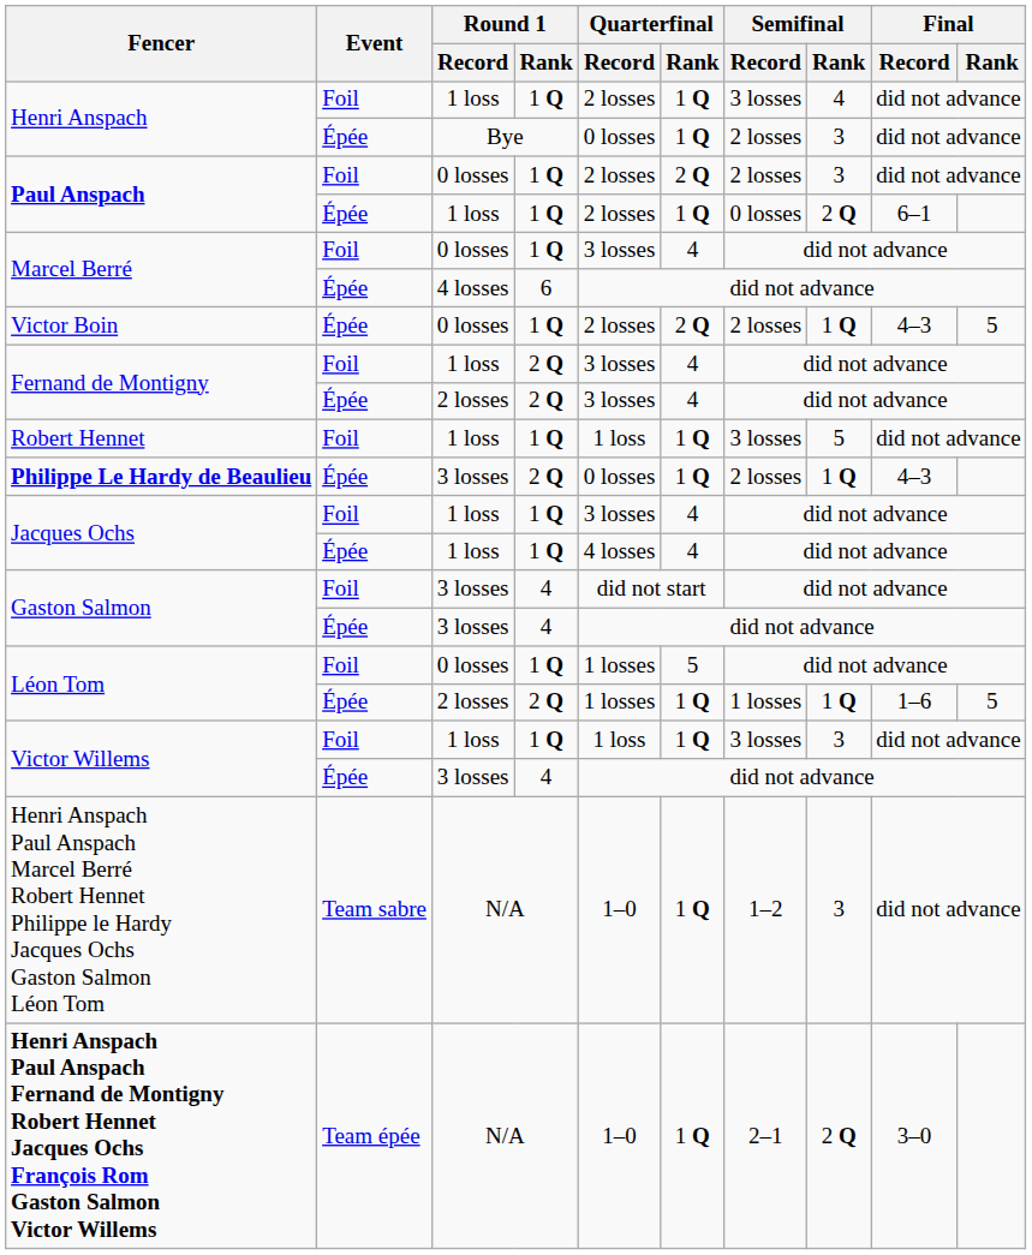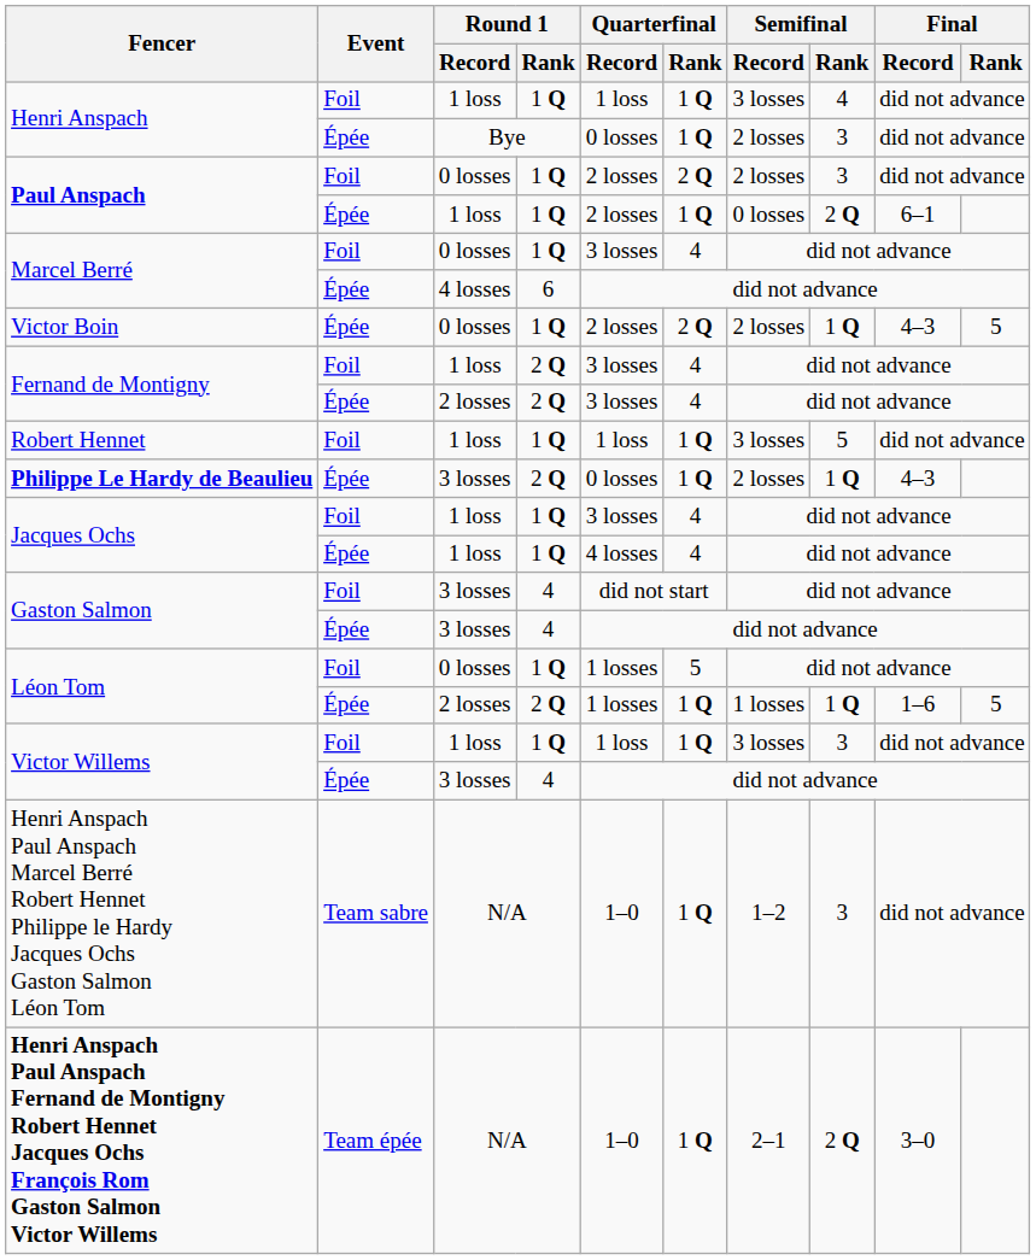 <table class=wikitable style="font-size:90%">
 <tr>
 <th rowspan="2">Fencer</th>
 <th rowspan="2">Event</th>
 <th colspan="2">Round 1</th>
 <th colspan="2">Quarterfinal</th>
 <th colspan="2">Semifinal</th>
 <th colspan="2">Final</th>
 </tr>
 <tr>
 <th>Record</th>
 <th>Rank</th>
 <th>Record</th>
 <th>Rank</th>
 <th>Record</th>
 <th>Rank</th>
 <th>Record</th>
 <th>Rank</th>
 </tr>
 <tr>
 <td rowspan=2><a href='#'>Henri Anspach</a></td>
 <td><a href='#'>Foil</a></td>
 <td align=center>1 loss</td>
 <td align=center>1 <strong>Q</strong></td>
-<td align=center>2 losses</td>
+<td align=center>1 loss</td>
 <td align=center>1 <strong>Q</strong></td>
 <td align=center>3 losses</td>
 <td align=center>4</td>
 <td align=center colspan=2>did not advance</td>
 </tr>
 <tr>
 <td><a href='#'>Épée</a></td>
 <td align=center colspan=2>Bye</td>
 <td align=center>0 losses</td>
 <td align=center>1 <strong>Q</strong></td>
 <td align=center>2 losses</td>
 <td align=center>3</td>
 <td align=center colspan=2>did not advance</td>
 </tr>
 <tr>
 <td rowspan=2><strong><a href='#'>Paul Anspach</a></strong></td>
 <td><a href='#'>Foil</a></td>
 <td align=center>0 losses</td>
 <td align=center>1 <strong>Q</strong></td>
 <td align=center>2 losses</td>
 <td align=center>2 <strong>Q</strong></td>
 <td align=center>2 losses</td>
 <td align=center>3</td>
 <td align=center colspan=2>did not advance</td>
 </tr>
 <tr>
 <td><a href='#'>Épée</a></td>
 <td align=center>1 loss</td>
 <td align=center>1 <strong>Q</strong></td>
 <td align=center>2 losses</td>
 <td align=center>1 <strong>Q</strong></td>
 <td align=center>0 losses</td>
 <td align=center>2 <strong>Q</strong></td>
 <td align=center>6–1</td>
 <td align=center></td>
 </tr>
 <tr>
 <td rowspan=2><a href='#'>Marcel Berré</a></td>
 <td><a href='#'>Foil</a></td>
 <td align=center>0 losses</td>
 <td align=center>1 <strong>Q</strong></td>
 <td align=center>3 losses</td>
 <td align=center>4</td>
 <td align=center colspan=4>did not advance</td>
 </tr>
 <tr>
 <td><a href='#'>Épée</a></td>
 <td align=center>4 losses</td>
 <td align=center>6</td>
 <td align=center colspan=6>did not advance</td>
 </tr>
 <tr>
 <td><a href='#'>Victor Boin</a></td>
 <td><a href='#'>Épée</a></td>
 <td align=center>0 losses</td>
 <td align=center>1 <strong>Q</strong></td>
 <td align=center>2 losses</td>
 <td align=center>2 <strong>Q</strong></td>
 <td align=center>2 losses</td>
 <td align=center>1 <strong>Q</strong></td>
 <td align=center>4–3</td>
 <td align=center>5</td>
 </tr>
 <tr>
 <td rowspan=2><a href='#'>Fernand de Montigny</a></td>
 <td><a href='#'>Foil</a></td>
 <td align=center>1 loss</td>
 <td align=center>2 <strong>Q</strong></td>
 <td align=center>3 losses</td>
 <td align=center>4</td>
 <td align=center colspan=4>did not advance</td>
 </tr>
 <tr>
 <td><a href='#'>Épée</a></td>
 <td align=center>2 losses</td>
 <td align=center>2 <strong>Q</strong></td>
 <td align=center>3 losses</td>
 <td align=center>4</td>
 <td align=center colspan=4>did not advance</td>
 </tr>
 <tr>
 <td><a href='#'>Robert Hennet</a></td>
 <td><a href='#'>Foil</a></td>
 <td align=center>1 loss</td>
 <td align=center>1 <strong>Q</strong></td>
 <td align=center>1 loss</td>
 <td align=center>1 <strong>Q</strong></td>
 <td align=center>3 losses</td>
 <td align=center>5</td>
 <td align=center colspan=2>did not advance</td>
 </tr>
 <tr>
 <td><strong><a href='#'>Philippe Le Hardy de Beaulieu</a></strong></td>
 <td><a href='#'>Épée</a></td>
 <td align=center>3 losses</td>
 <td align=center>2 <strong>Q</strong></td>
 <td align=center>0 losses</td>
 <td align=center>1 <strong>Q</strong></td>
 <td align=center>2 losses</td>
 <td align=center>1 <strong>Q</strong></td>
 <td align=center>4–3</td>
 <td align=center></td>
 </tr>
 <tr>
 <td rowspan=2><a href='#'>Jacques Ochs</a></td>
 <td><a href='#'>Foil</a></td>
 <td align=center>1 loss</td>
 <td align=center>1 <strong>Q</strong></td>
 <td align=center>3 losses</td>
 <td align=center>4</td>
 <td align=center colspan=4>did not advance</td>
 </tr>
 <tr>
 <td><a href='#'>Épée</a></td>
 <td align=center>1 loss</td>
 <td align=center>1 <strong>Q</strong></td>
 <td align=center>4 losses</td>
 <td align=center>4</td>
 <td align=center colspan=4>did not advance</td>
 </tr>
 <tr>
 <td rowspan=2><a href='#'>Gaston Salmon</a></td>
 <td><a href='#'>Foil</a></td>
 <td align=center>3 losses</td>
 <td align=center>4</td>
 <td align=center colspan=2>did not start</td>
 <td align=center colspan=4>did not advance</td>
 </tr>
 <tr>
 <td><a href='#'>Épée</a></td>
 <td align=center>3 losses</td>
 <td align=center>4</td>
 <td align=center colspan=6>did not advance</td>
 </tr>
 <tr>
 <td rowspan=2><a href='#'>Léon Tom</a></td>
 <td><a href='#'>Foil</a></td>
 <td align=center>0 losses</td>
 <td align=center>1 <strong>Q</strong></td>
 <td align=center>1 losses</td>
 <td align=center>5</td>
 <td align=center colspan=4>did not advance</td>
 </tr>
 <tr>
 <td><a href='#'>Épée</a></td>
 <td align=center>2 losses</td>
 <td align=center>2 <strong>Q</strong></td>
 <td align=center>1 losses</td>
 <td align=center>1 <strong>Q</strong></td>
 <td align=center>1 losses</td>
 <td align=center>1 <strong>Q</strong></td>
 <td align=center>1–6</td>
 <td align=center>5</td>
 </tr>
 <tr>
 <td rowspan=2><a href='#'>Victor Willems</a></td>
 <td><a href='#'>Foil</a></td>
 <td align=center>1 loss</td>
 <td align=center>1 <strong>Q</strong></td>
 <td align=center>1 loss</td>
 <td align=center>1 <strong>Q</strong></td>
 <td align=center>3 losses</td>
 <td align=center>3</td>
 <td align=center colspan=2>did not advance</td>
 </tr>
 <tr>
 <td><a href='#'>Épée</a></td>
 <td align=center>3 losses</td>
 <td align=center>4</td>
 <td align=center colspan=6>did not advance</td>
 </tr>
 <tr>
 <td>Henri Anspach <br> Paul Anspach <br> Marcel Berré <br> Robert Hennet <br> Philippe le Hardy <br> Jacques Ochs <br> Gaston Salmon <br> Léon Tom</td>
 <td><a href='#'>Team sabre</a></td>
 <td align=center colspan=2>N/A</td>
 <td align=center>1–0</td>
 <td align=center>1 <strong>Q</strong></td>
 <td align=center>1–2</td>
 <td align=center>3</td>
 <td align=center colspan=2>did not advance</td>
 </tr>
 <tr>
 <td><strong>Henri Anspach <br> Paul Anspach <br> Fernand de Montigny <br> Robert Hennet <br> Jacques Ochs <br> <a href='#'>François Rom</a> <br> Gaston Salmon <br> Victor Willems</strong></td>
 <td><a href='#'>Team épée</a></td>
 <td align=center colspan=2>N/A</td>
 <td align=center>1–0</td>
 <td align=center>1 <strong>Q</strong></td>
 <td align=center>2–1</td>
 <td align=center>2 <strong>Q</strong></td>
 <td align=center>3–0</td>
 <td align=center></td>
 </tr>
 </table>
